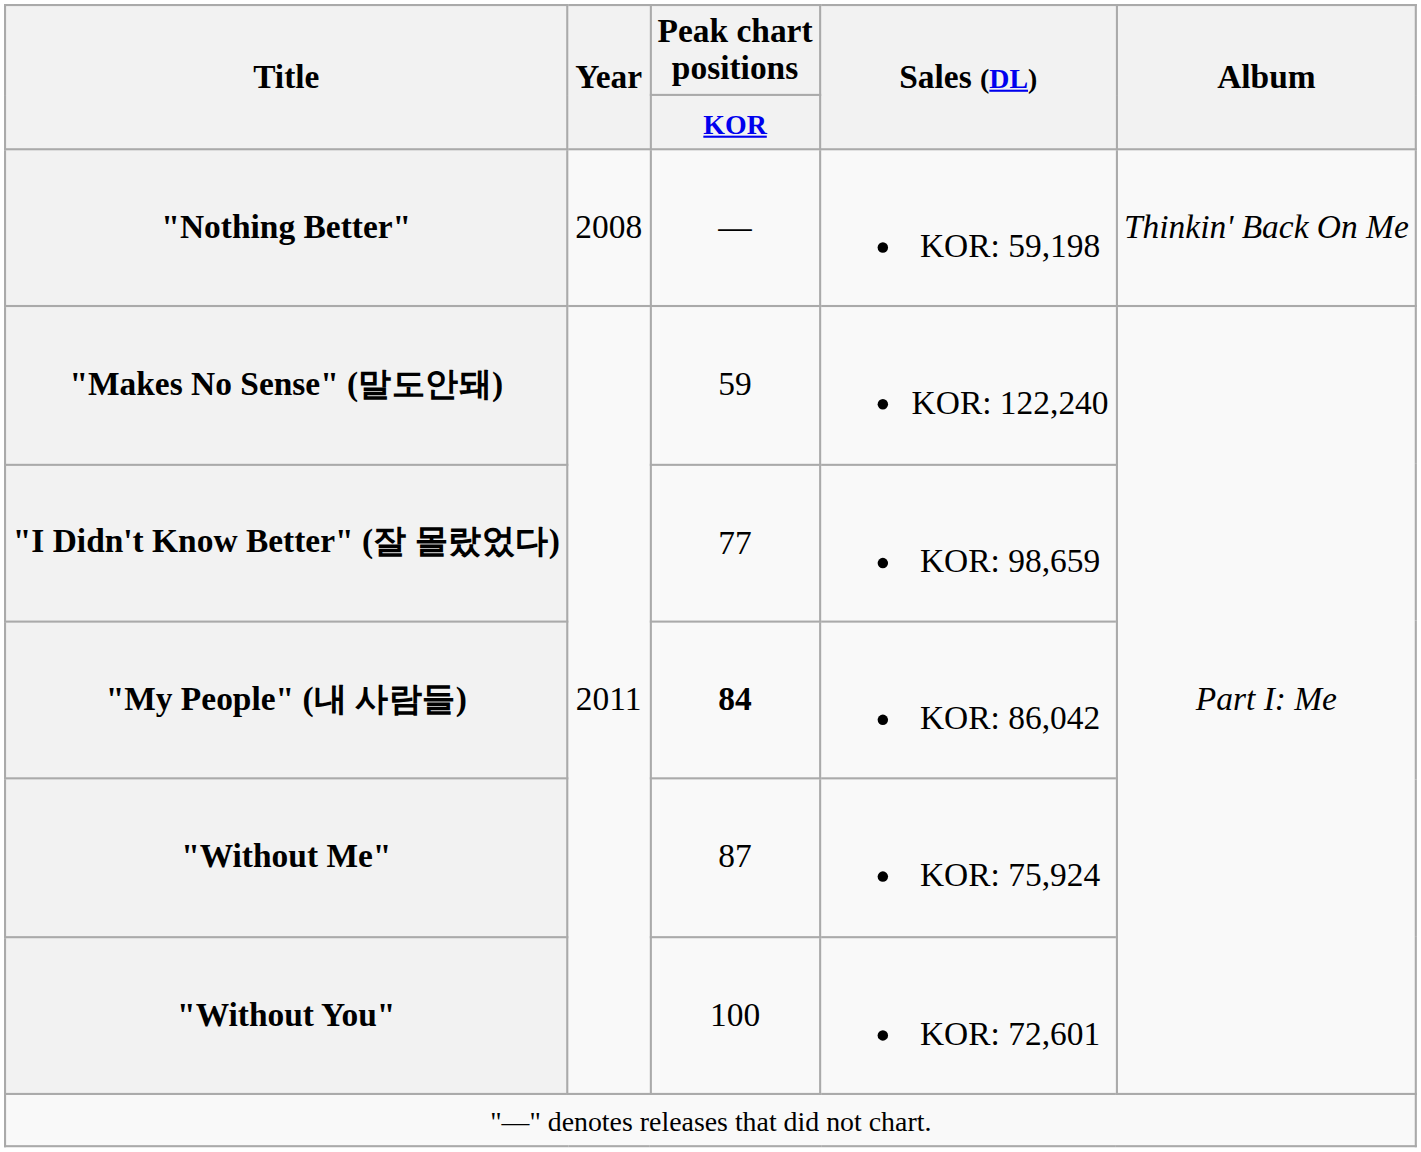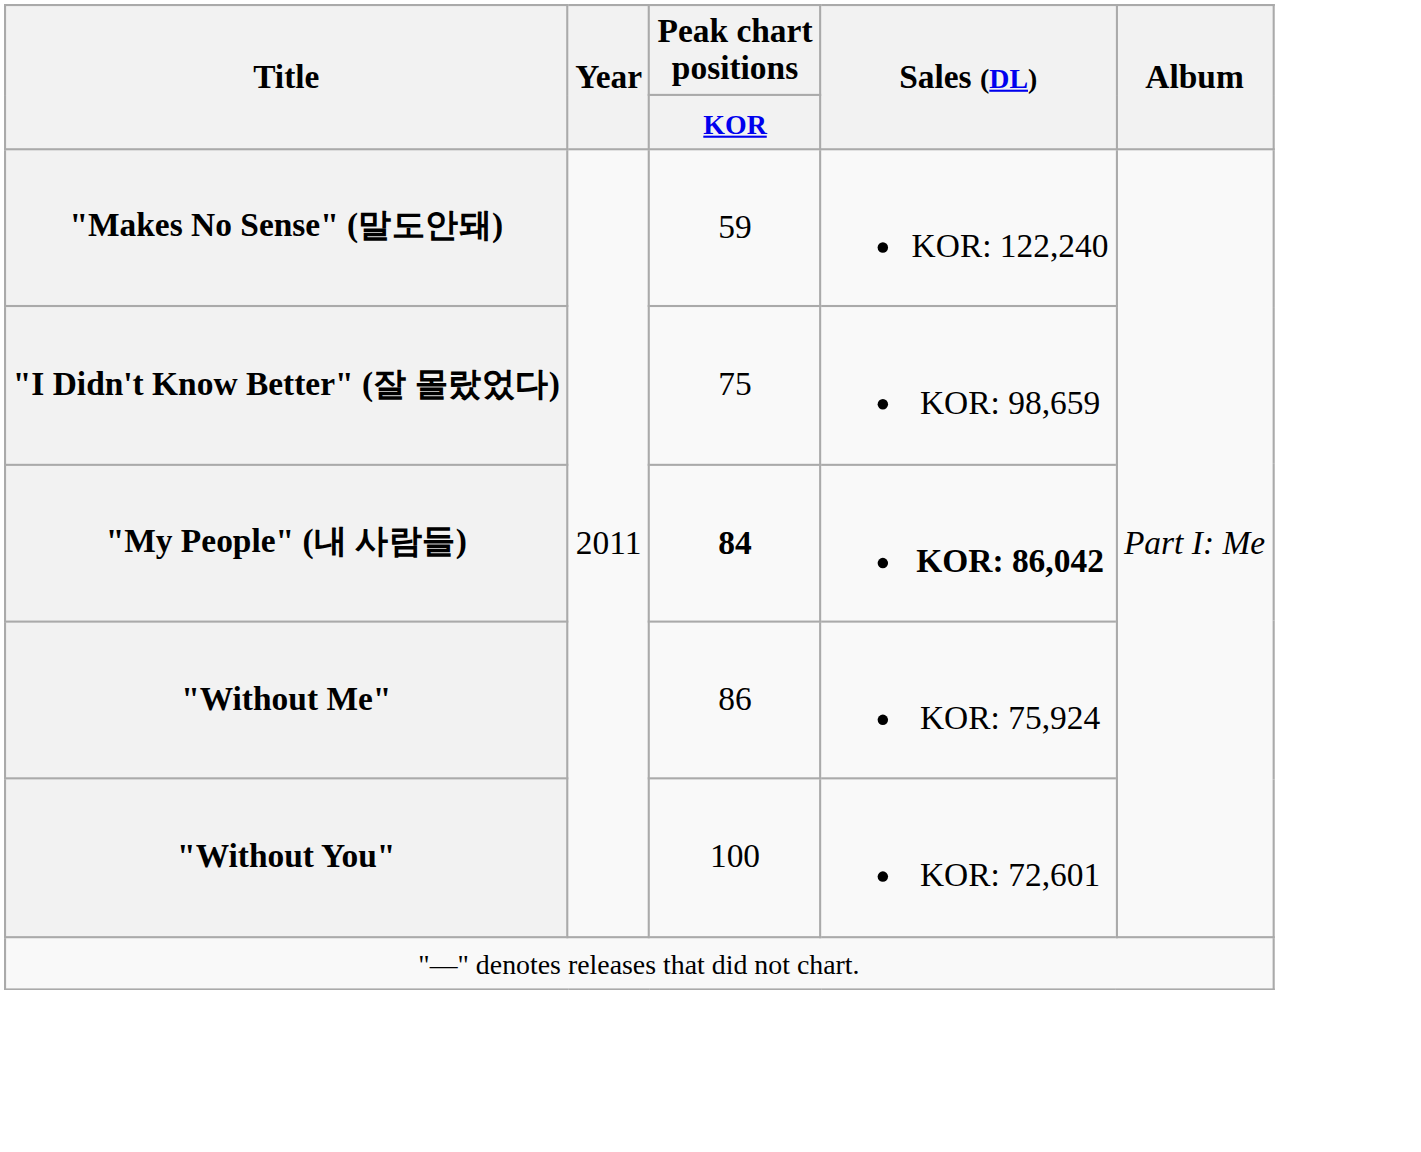 <table class="wikitable plainrowheaders" style="text-align:center;">
 <tr>
 <th scope="col" rowspan="2">Title</th>
 <th scope="col" rowspan="2">Year</th>
 <th scope="col" colspan="1">Peak chart <br> positions</th>
 <th scope="col" rowspan="2">Sales <small>(<a href='#'>DL</a>)</small></th>
 <th scope="col" rowspan="2">Album</th>
 </tr>
 <tr>
 <th><small><a href='#'>KOR</a></small><br></th>
 </tr>
 <tr>
-<th scope="row">"Nothing Better"</th>
-<td>2008</td>
-<td>—</td>
-<td><br><ul><li>KOR: 59,198</li></ul></td>
-<td><em>Thinkin' Back On Me</em></td>
-</tr>
-<tr>
 <th scope="row">"Makes No Sense" (말도안돼)</th>
 <td rowspan="5">2011</td>
 <td>59</td>
 <td><br><ul><li>KOR: 122,240</li></ul></td>
 <td rowspan="5"><em>Part I: Me</em></td>
 </tr>
 <tr>
 <th scope="row">"I Didn't Know Better" (잘 몰랐었다)</th>
-<td>77</td>
+<td>75</td>
 <td><br><ul><li>KOR: 98,659</li></ul></td>
 </tr>
 <tr>
 <th scope="row">"My People" (내 사람들)</th>
 <td><strong>84</strong></td>
-<td><br><ul><li>KOR: 86,042</li></ul></td>
+<td><strong><br><ul><li>KOR: 86,042</li></ul></strong></td>
 </tr>
 <tr>
 <th scope="row">"Without Me"</th>
-<td>87</td>
+<td>86</td>
 <td><br><ul><li>KOR: 75,924</li></ul></td>
 </tr>
 <tr>
 <th scope="row">"Without You"</th>
 <td>100</td>
 <td><br><ul><li>KOR: 72,601</li></ul></td>
 </tr>
 <tr>
 <td colspan="5" align="center"><small>"—" denotes releases that did not chart.</small></td>
 </tr>
 </table>
